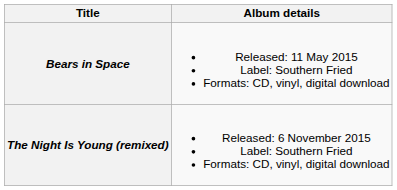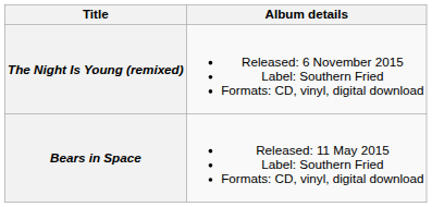 <table class="wikitable plainrowheaders" style="text-align:center;">
 <tr>
 <th scope="col">Title</th>
 <th scope="col">Album details</th>
 </tr>
 <tr>
+<th scope="row"><em>The Night Is Young (remixed)</em></th>
+<td><br><ul><li>Released: 6 November 2015</li><li>Label: Southern Fried</li><li>Formats: CD, vinyl, digital download</li></ul></td>
+</tr>
+<tr>
 <th scope="row"><em>Bears in Space</em></th>
 <td><br><ul><li>Released: 11 May 2015</li><li>Label: Southern Fried</li><li>Formats: CD, vinyl, digital download</li></ul></td>
 </tr>
-<tr>
-<th scope="row"><em>The Night Is Young (remixed)</em></th>
-<td><br><ul><li>Released: 6 November 2015</li><li>Label: Southern Fried</li><li>Formats: CD, vinyl, digital download</li></ul></td>
-</tr>
 </table>
